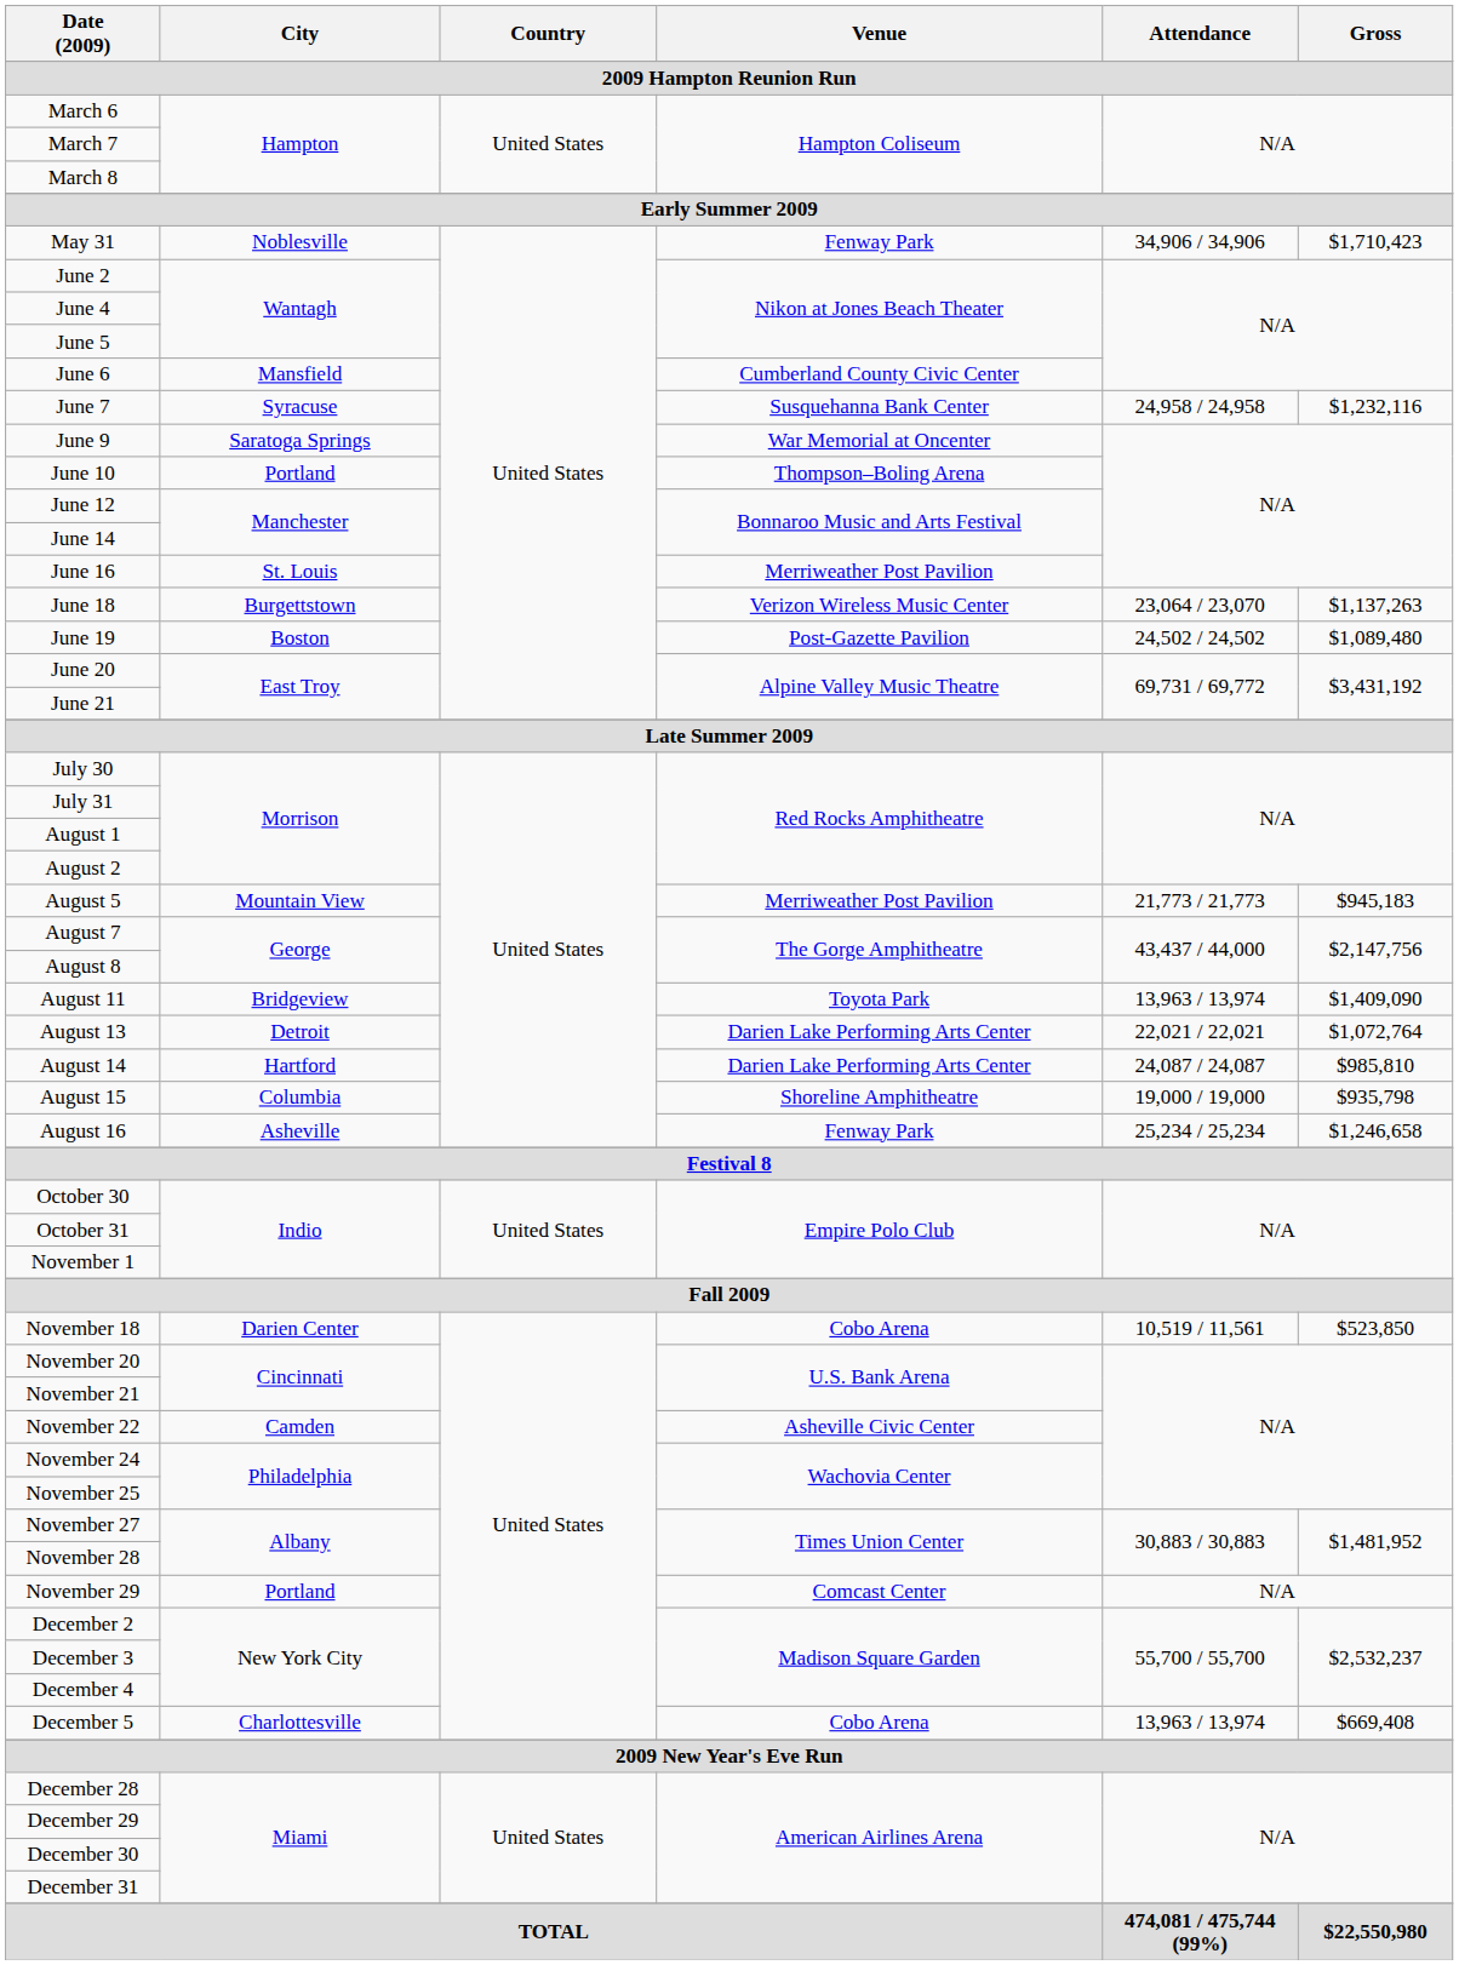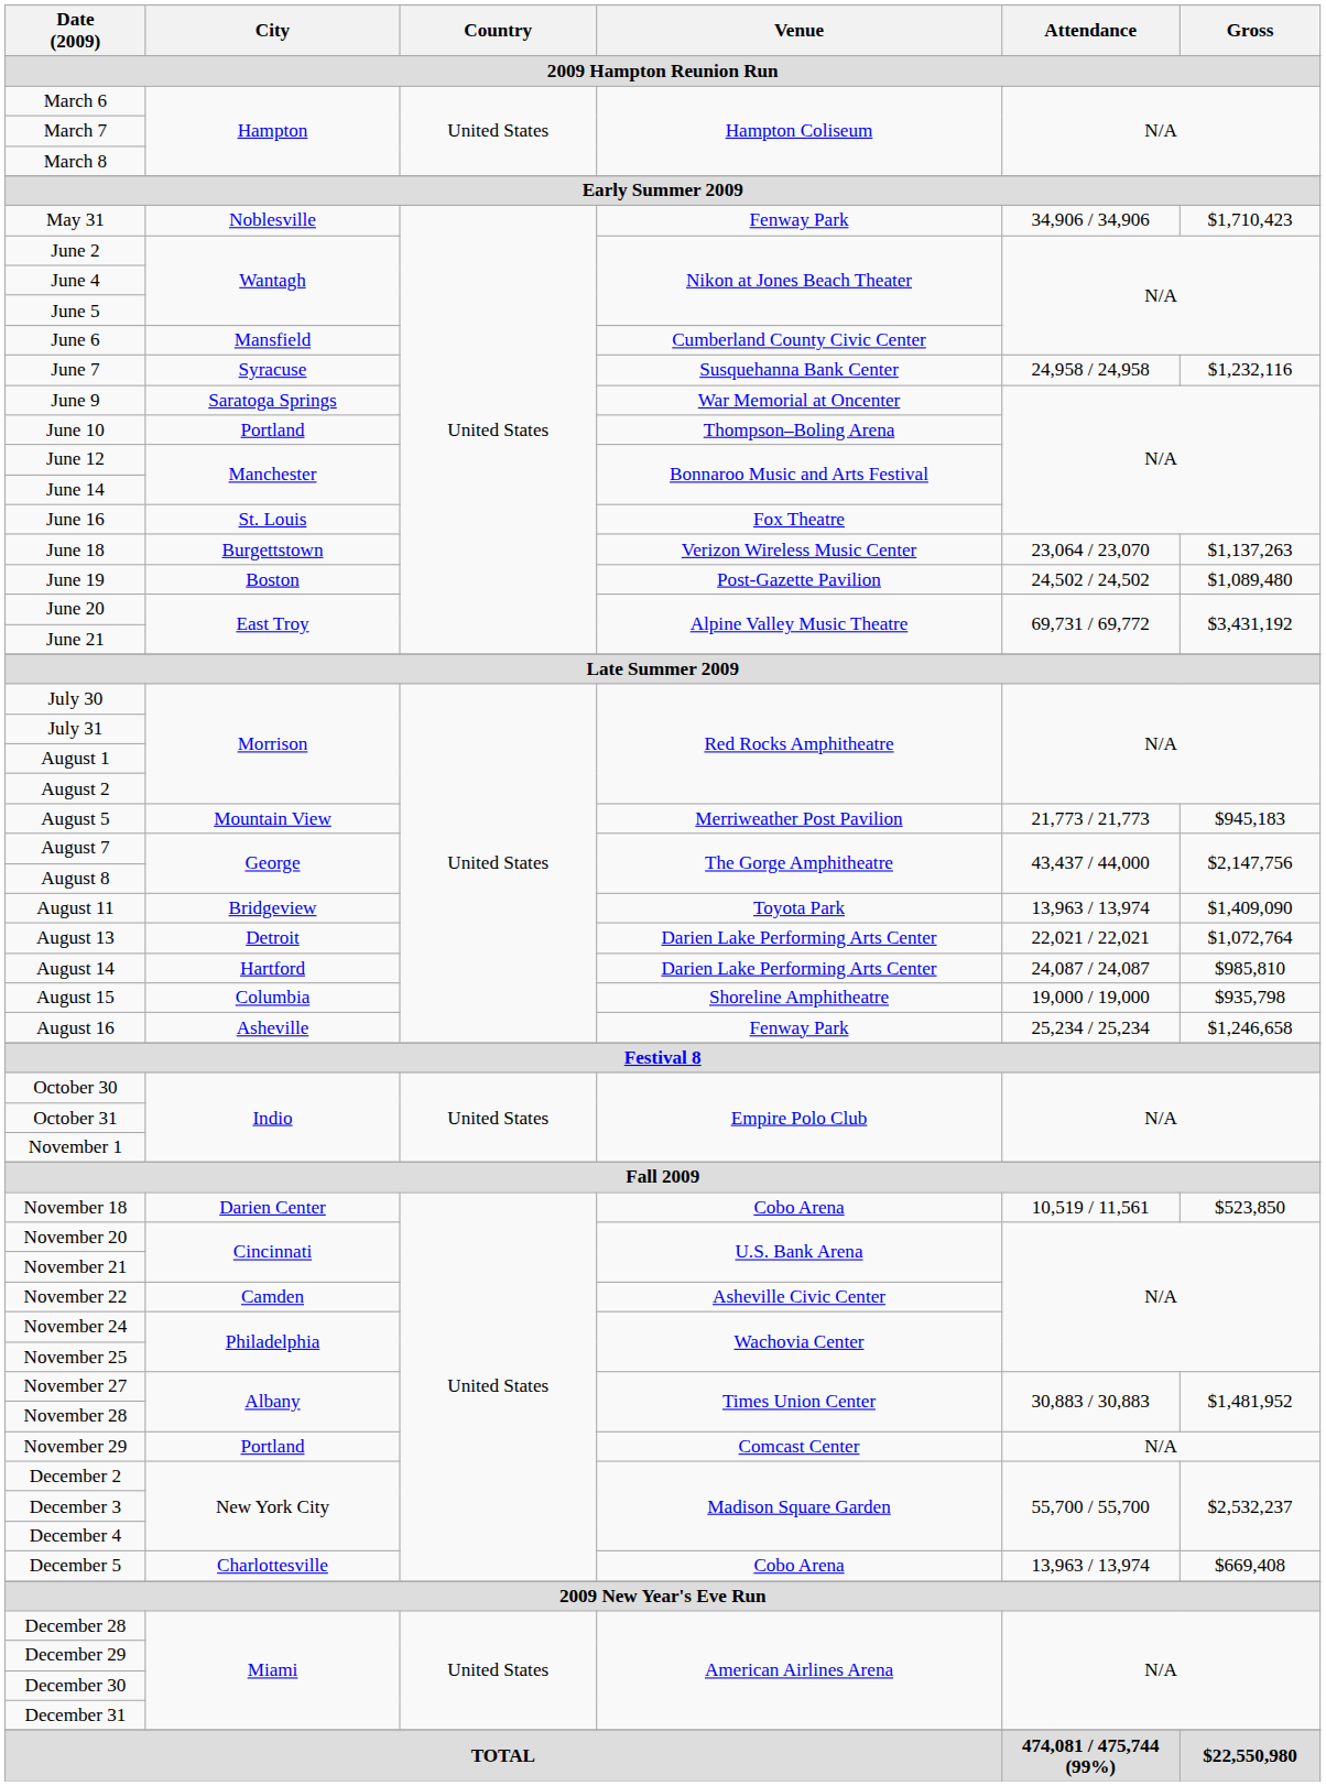 <table class="wikitable plainrowheaders" style="text-align:center;">
 <tr>
 <th scope="col" style="width:7em;">Date<br>(2009)</th>
 <th scope="col" style="width:13em;">City</th>
 <th scope="col" style="width:10em;">Country</th>
 <th scope="col" style="width:21em;">Venue</th>
 <th scope="col" style="width:9em;">Attendance</th>
 <th scope="col" style="width:7em;">Gross</th>
 </tr>
 <tr>
 </tr>
 <tr style="background:#ddd;">
 <td colspan="6" style="text-align:center;"><strong>2009 Hampton Reunion Run</strong></td>
 </tr>
 <tr>
 <td>March 6</td>
 <td rowspan="3"><a href='#'>Hampton</a></td>
 <td rowspan="3">United States</td>
 <td rowspan="3"><a href='#'>Hampton Coliseum</a></td>
 <td colspan="2" rowspan="3">N/A</td>
 </tr>
 <tr>
 <td>March 7</td>
 </tr>
 <tr>
 <td>March 8</td>
 </tr>
 <tr>
 </tr>
 <tr style="background:#ddd;">
 <td colspan="6" style="text-align:center;"><strong>Early Summer 2009</strong></td>
 </tr>
 <tr>
 <td>May 31</td>
 <td><a href='#'>Noblesville</a></td>
 <td rowspan="15">United States</td>
 <td><a href='#'>Fenway Park</a></td>
 <td>34,906 / 34,906</td>
 <td>$1,710,423</td>
 </tr>
 <tr>
 <td>June 2</td>
 <td rowspan="3"><a href='#'>Wantagh</a></td>
 <td rowspan="3"><a href='#'>Nikon at Jones Beach Theater</a></td>
 <td colspan="2" rowspan="4">N/A</td>
 </tr>
 <tr>
 <td>June 4</td>
 </tr>
 <tr>
 <td>June 5</td>
 </tr>
 <tr>
 <td>June 6</td>
 <td><a href='#'>Mansfield</a></td>
 <td><a href='#'>Cumberland County Civic Center</a></td>
 </tr>
 <tr>
 <td>June 7</td>
 <td><a href='#'>Syracuse</a></td>
 <td><a href='#'>Susquehanna Bank Center</a></td>
 <td>24,958 / 24,958</td>
 <td>$1,232,116</td>
 </tr>
 <tr>
 <td>June 9</td>
 <td><a href='#'>Saratoga Springs</a></td>
 <td><a href='#'>War Memorial at Oncenter</a></td>
 <td colspan="2" rowspan="5">N/A</td>
 </tr>
 <tr>
 <td>June 10</td>
 <td><a href='#'>Portland</a></td>
 <td><a href='#'>Thompson–Boling Arena</a></td>
 </tr>
 <tr>
 <td>June 12</td>
 <td rowspan="2"><a href='#'>Manchester</a></td>
 <td rowspan="2"><a href='#'>Bonnaroo Music and Arts Festival</a></td>
 </tr>
 <tr>
 <td>June 14</td>
 </tr>
 <tr>
 <td>June 16</td>
 <td><a href='#'>St. Louis</a></td>
-<td><a href='#'>Merriweather Post Pavilion</a></td>
+<td><a href='#'>Fox Theatre</a></td>
 </tr>
 <tr>
 <td>June 18</td>
 <td><a href='#'>Burgettstown</a></td>
 <td><a href='#'>Verizon Wireless Music Center</a></td>
 <td>23,064 / 23,070</td>
 <td>$1,137,263</td>
 </tr>
 <tr>
 <td>June 19</td>
 <td><a href='#'>Boston</a></td>
 <td><a href='#'>Post-Gazette Pavilion</a></td>
 <td>24,502 / 24,502</td>
 <td>$1,089,480</td>
 </tr>
 <tr>
 <td>June 20</td>
 <td rowspan="2"><a href='#'>East Troy</a></td>
 <td rowspan="2"><a href='#'>Alpine Valley Music Theatre</a></td>
 <td rowspan="2">69,731 / 69,772</td>
 <td rowspan="2">$3,431,192</td>
 </tr>
 <tr>
 <td>June 21</td>
 </tr>
 <tr>
 </tr>
 <tr style="background:#ddd;">
 <td colspan="6" style="text-align:center;"><strong>Late Summer 2009</strong></td>
 </tr>
 <tr>
 <td>July 30</td>
 <td rowspan="4"><a href='#'>Morrison</a></td>
 <td rowspan="12">United States</td>
 <td rowspan="4"><a href='#'>Red Rocks Amphitheatre</a></td>
 <td colspan="2" rowspan="4">N/A</td>
 </tr>
 <tr>
 <td>July 31</td>
 </tr>
 <tr>
 <td>August 1</td>
 </tr>
 <tr>
 <td>August 2</td>
 </tr>
 <tr>
 <td>August 5</td>
 <td><a href='#'>Mountain View</a></td>
 <td><a href='#'>Merriweather Post Pavilion</a></td>
 <td>21,773 / 21,773</td>
 <td>$945,183</td>
 </tr>
 <tr>
 <td>August 7</td>
 <td rowspan="2"><a href='#'>George</a></td>
 <td rowspan="2"><a href='#'>The Gorge Amphitheatre</a></td>
 <td rowspan="2">43,437 / 44,000</td>
 <td rowspan="2">$2,147,756</td>
 </tr>
 <tr>
 <td>August 8</td>
 </tr>
 <tr>
 <td>August 11</td>
 <td><a href='#'>Bridgeview</a></td>
 <td><a href='#'>Toyota Park</a></td>
 <td>13,963 / 13,974</td>
 <td>$1,409,090</td>
 </tr>
 <tr>
 <td>August 13</td>
 <td><a href='#'>Detroit</a></td>
 <td><a href='#'>Darien Lake Performing Arts Center</a></td>
 <td>22,021 / 22,021</td>
 <td>$1,072,764</td>
 </tr>
 <tr>
 <td>August 14</td>
 <td><a href='#'>Hartford</a></td>
 <td><a href='#'>Darien Lake Performing Arts Center</a></td>
 <td>24,087 / 24,087</td>
 <td>$985,810</td>
 </tr>
 <tr>
 <td>August 15</td>
 <td><a href='#'>Columbia</a></td>
 <td><a href='#'>Shoreline Amphitheatre</a></td>
 <td>19,000 / 19,000</td>
 <td>$935,798</td>
 </tr>
 <tr>
 <td>August 16</td>
 <td><a href='#'>Asheville</a></td>
 <td><a href='#'>Fenway Park</a></td>
 <td>25,234 / 25,234</td>
 <td>$1,246,658</td>
 </tr>
 <tr>
 </tr>
 <tr style="background:#ddd;">
 <td colspan="6" style="text-align:center;"><a href='#'><strong>Festival 8</strong></a></td>
 </tr>
 <tr>
 <td>October 30</td>
 <td rowspan="3"><a href='#'>Indio</a></td>
 <td rowspan="3">United States</td>
 <td rowspan="3"><a href='#'>Empire Polo Club</a></td>
 <td colspan="2" rowspan="3">N/A</td>
 </tr>
 <tr>
 <td>October 31</td>
 </tr>
 <tr>
 <td>November 1</td>
 </tr>
 <tr>
 </tr>
 <tr style="background:#ddd;">
 <td colspan="6" style="text-align:center;"><strong>Fall 2009</strong></td>
 </tr>
 <tr>
 <td>November 18</td>
 <td><a href='#'>Darien Center</a></td>
 <td rowspan="13">United States</td>
 <td><a href='#'>Cobo Arena</a></td>
 <td>10,519 / 11,561</td>
 <td>$523,850</td>
 </tr>
 <tr>
 <td>November 20</td>
 <td rowspan="2"><a href='#'>Cincinnati</a></td>
 <td rowspan="2"><a href='#'>U.S. Bank Arena</a></td>
 <td colspan="2" rowspan="5">N/A</td>
 </tr>
 <tr>
 <td>November 21</td>
 </tr>
 <tr>
 <td>November 22</td>
 <td><a href='#'>Camden</a></td>
 <td><a href='#'>Asheville Civic Center</a></td>
 </tr>
 <tr>
 <td>November 24</td>
 <td rowspan="2"><a href='#'>Philadelphia</a></td>
 <td rowspan="2"><a href='#'>Wachovia Center</a></td>
 </tr>
 <tr>
 <td>November 25</td>
 </tr>
 <tr>
 <td>November 27</td>
 <td rowspan="2"><a href='#'>Albany</a></td>
 <td rowspan="2"><a href='#'>Times Union Center</a></td>
 <td rowspan="2">30,883 / 30,883</td>
 <td rowspan="2">$1,481,952</td>
 </tr>
 <tr>
 <td>November 28</td>
 </tr>
 <tr>
 <td>November 29</td>
 <td><a href='#'>Portland</a></td>
 <td><a href='#'>Comcast Center</a></td>
 <td colspan="2">N/A</td>
 </tr>
 <tr>
 <td>December 2</td>
 <td rowspan="3">New York City</td>
 <td rowspan="3"><a href='#'>Madison Square Garden</a></td>
 <td rowspan="3">55,700 / 55,700</td>
 <td rowspan="3">$2,532,237</td>
 </tr>
 <tr>
 <td>December 3</td>
 </tr>
 <tr>
 <td>December 4</td>
 </tr>
 <tr>
 <td>December 5</td>
 <td><a href='#'>Charlottesville</a></td>
 <td><a href='#'>Cobo Arena</a></td>
 <td>13,963 / 13,974</td>
 <td>$669,408</td>
 </tr>
 <tr>
 </tr>
 <tr style="background:#ddd;">
 <td colspan="6" style="text-align:center;"><strong>2009 New Year's Eve Run</strong></td>
 </tr>
 <tr>
 <td>December 28</td>
 <td rowspan="4"><a href='#'>Miami</a></td>
 <td rowspan="4">United States</td>
 <td rowspan="4"><a href='#'>American Airlines Arena</a></td>
 <td colspan="2" rowspan="4">N/A</td>
 </tr>
 <tr>
 <td>December 29</td>
 </tr>
 <tr>
 <td>December 30</td>
 </tr>
 <tr>
 <td>December 31</td>
 </tr>
 <tr>
 </tr>
 <tr style="background:#ddd;">
 <td colspan="4"><strong>TOTAL</strong></td>
 <td><strong>474,081 / 475,744 (99%)</strong></td>
 <td><strong>$22,550,980</strong></td>
 </tr>
 </table>
